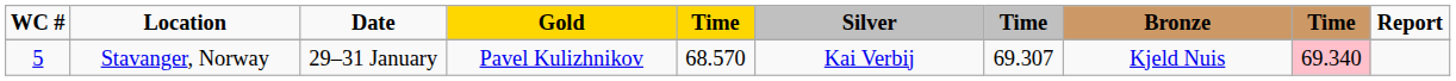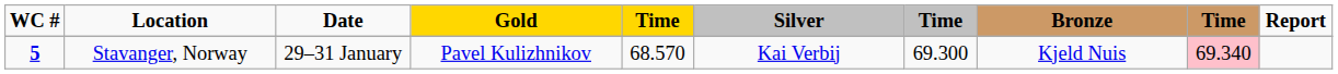 <table class="wikitable">
 <tr>
 <td width="40" align="center"><strong>WC #</strong></td>
 <td width="160" align="center"><strong>Location</strong></td>
 <td width="100" align="center"><strong>Date</strong></td>
 <td width="160" bgcolor="gold" align="center"><strong>Gold</strong></td>
 <td width="50" bgcolor="gold" align="center"><strong>Time</strong></td>
 <td width="160" bgcolor="silver" align="center"><strong>Silver</strong></td>
 <td width="50" bgcolor="silver" align="center"><strong>Time</strong></td>
 <td width="160" bgcolor="#CC9966" align="center"><strong>Bronze</strong></td>
 <td width="50" bgcolor="#CC9966" align="center"><strong>Time</strong></td>
 <td width="50" align="center"><strong>Report</strong></td>
 </tr>
 <tr bgcolor="#cccccc">
 </tr>
 <tr>
-<td align="center"><a href='#'>5</a></td>
+<td align="center"><strong><a href='#'>5</a></strong></td>
 <td align="center"><a href='#'>Stavanger</a>, Norway</td>
 <td align="center">29–31 January</td>
 <td align="center"><a href='#'>Pavel Kulizhnikov</a><br><small></small></td>
 <td align="center">68.570</td>
 <td align="center"><a href='#'>Kai Verbij</a><br><small></small></td>
-<td align="center">69.307</td>
+<td align="center">69.300</td>
 <td align="center"><a href='#'>Kjeld Nuis</a><br><small></small></td>
 <td align="center" style="background: pink;">69.340</td>
 <td align="center"></td>
 </tr>
 </table>
